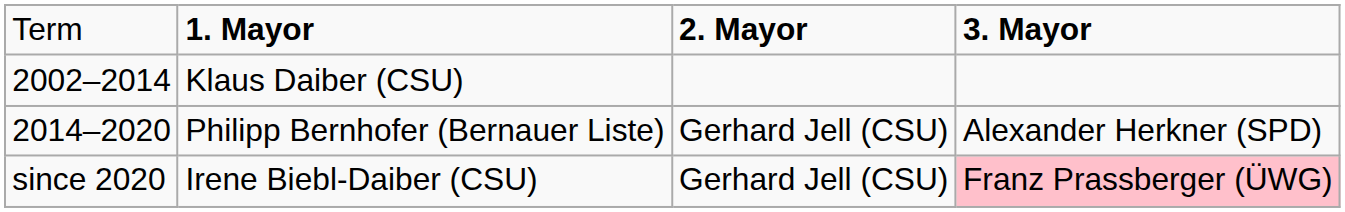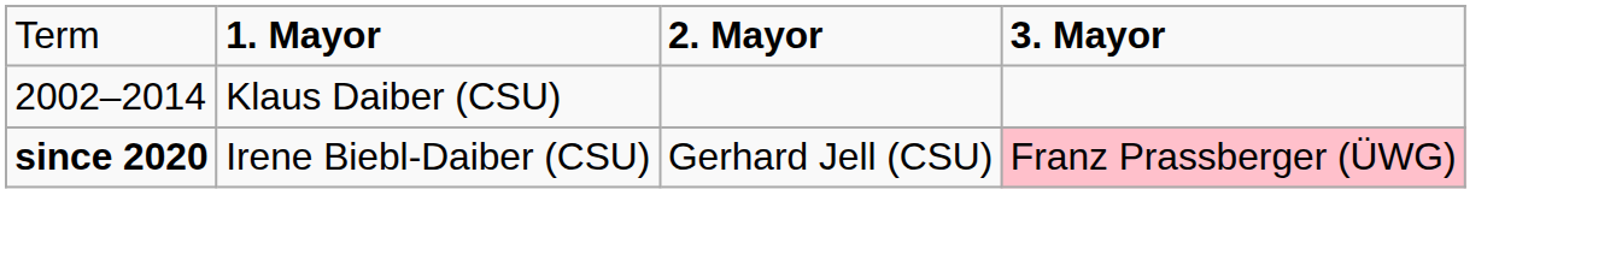 <table class="wikitable" style="text-align:left">
 <tr>
 <td>Term</td>
 <td><strong>1. Mayor</strong></td>
 <td><strong>2. Mayor</strong></td>
 <td><strong>3. Mayor</strong></td>
 </tr>
 <tr>
 <td>2002–2014</td>
 <td>Klaus Daiber (CSU)</td>
 <td></td>
 <td></td>
 </tr>
 <tr>
-<td>2014–2020</td>
-<td>Philipp Bernhofer (Bernauer Liste)</td>
-<td>Gerhard Jell (CSU)</td>
-<td>Alexander Herkner (SPD)</td>
-</tr>
-<tr>
-<td>since 2020</td>
+<td><strong>since 2020</strong></td>
 <td>Irene Biebl-Daiber (CSU)</td>
 <td>Gerhard Jell (CSU)</td>
 <td style="background: pink;">Franz Prassberger (ÜWG)</td>
 </tr>
 </table>
